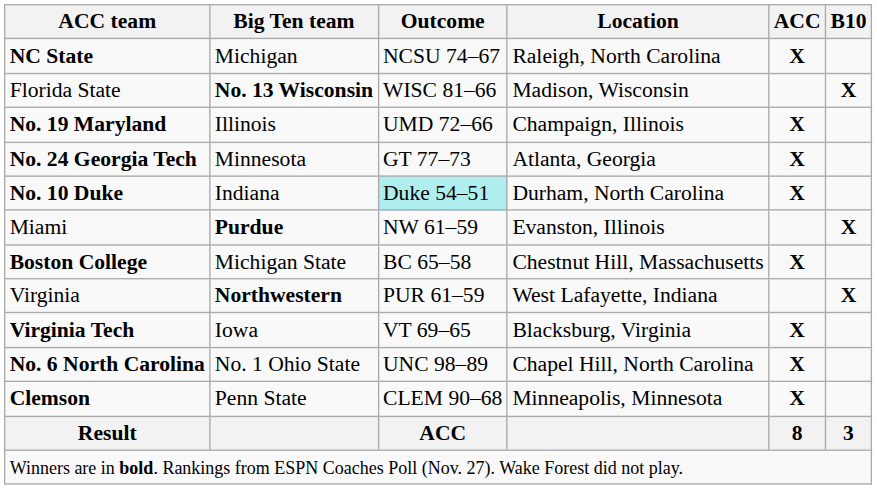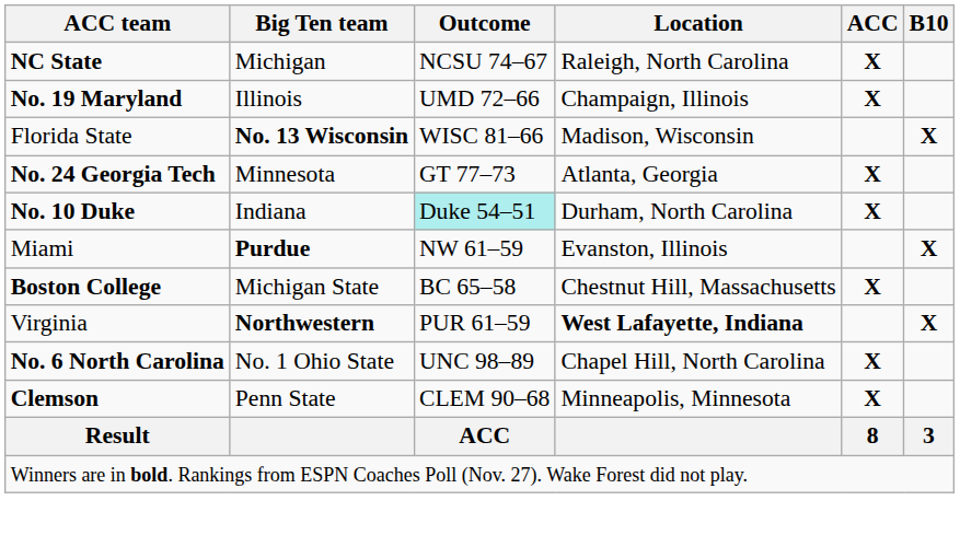 <table class="wikitable sortable">
 <tr align="center">
 <th>ACC team</th>
 <th>Big Ten team</th>
 <th>Outcome</th>
 <th>Location</th>
 <th>ACC</th>
 <th>B10</th>
 </tr>
 <tr>
 <td><strong>NC State</strong></td>
 <td>Michigan</td>
 <td>NCSU 74–67 </td>
 <td>Raleigh, North Carolina</td>
 <td align=center><strong>X</strong></td>
 <td></td>
 </tr>
 <tr>
+<td><strong>No. 19 Maryland</strong></td>
+<td>Illinois</td>
+<td>UMD 72–66 </td>
+<td>Champaign, Illinois</td>
+<td align=center><strong>X</strong></td>
+<td></td>
+</tr>
+<tr>
 <td>Florida State</td>
 <td><strong>No. 13 Wisconsin</strong></td>
 <td>WISC 81–66 </td>
 <td>Madison, Wisconsin</td>
 <td></td>
 <td align=center><strong>X</strong></td>
-</tr>
-<tr>
-<td><strong>No. 19 Maryland</strong></td>
-<td>Illinois</td>
-<td>UMD 72–66 </td>
-<td>Champaign, Illinois</td>
-<td align=center><strong>X</strong></td>
-<td></td>
 </tr>
 <tr>
 <td><strong>No. 24 Georgia Tech</strong></td>
 <td>Minnesota</td>
 <td>GT 77–73 </td>
 <td>Atlanta, Georgia</td>
 <td align=center><strong>X</strong></td>
 <td></td>
 </tr>
 <tr>
 <td><strong>No. 10 Duke</strong></td>
 <td>Indiana</td>
 <td style="background: paleturquoise;">Duke 54–51 </td>
 <td>Durham, North Carolina</td>
 <td align=center><strong>X</strong></td>
 <td></td>
 </tr>
 <tr>
 <td>Miami</td>
 <td><strong>Purdue</strong></td>
 <td>NW 61–59 </td>
 <td>Evanston, Illinois</td>
 <td></td>
 <td align=center><strong>X</strong></td>
 </tr>
 <tr>
 <td><strong>Boston College</strong></td>
 <td>Michigan State</td>
 <td>BC 65–58 </td>
 <td>Chestnut Hill, Massachusetts</td>
 <td align=center><strong>X</strong></td>
 <td></td>
 </tr>
 <tr>
 <td>Virginia</td>
 <td><strong>Northwestern</strong></td>
 <td>PUR 61–59 </td>
-<td>West Lafayette, Indiana</td>
+<td><strong>West Lafayette, Indiana</strong></td>
 <td></td>
 <td align=center><strong>X</strong></td>
-</tr>
-<tr>
-<td><strong>Virginia Tech</strong></td>
-<td>Iowa</td>
-<td>VT 69–65 </td>
-<td>Blacksburg, Virginia</td>
-<td align=center><strong>X</strong></td>
-<td></td>
 </tr>
 <tr>
 <td><strong>No. 6 North Carolina</strong></td>
 <td>No. 1 Ohio State</td>
 <td>UNC 98–89 </td>
 <td>Chapel Hill, North Carolina</td>
 <td align=center><strong>X</strong></td>
 <td></td>
 </tr>
 <tr>
 <td><strong>Clemson</strong></td>
 <td>Penn State</td>
 <td>CLEM 90–68 </td>
 <td>Minneapolis, Minnesota</td>
 <td align=center><strong>X</strong></td>
 <td></td>
 </tr>
 <tr class="sortbottom">
 <th>Result</th>
 <th></th>
 <th>ACC</th>
 <th></th>
 <th>8</th>
 <th>3</th>
 </tr>
 <tr class="sortbottom">
 <td colspan=6><small>Winners are in <strong>bold</strong>. Rankings from ESPN Coaches Poll (Nov. 27). Wake Forest did not play. </small></td>
 </tr>
 </table>
